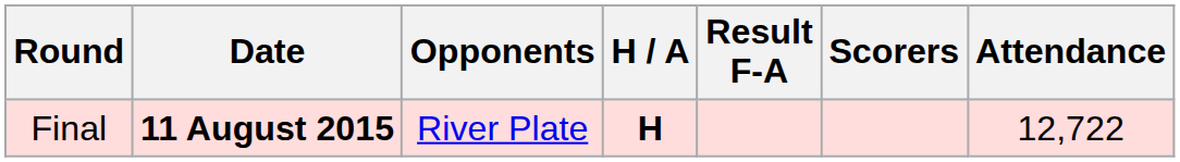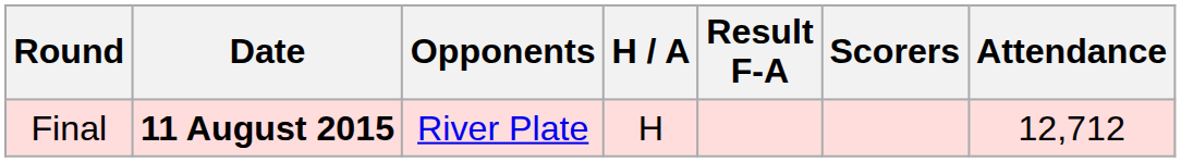 <table class="wikitable" style="text-align:center">
 <tr>
 <th>Round</th>
 <th>Date</th>
 <th>Opponents</th>
 <th>H / A</th>
 <th>Result<br>F-A</th>
 <th>Scorers</th>
 <th>Attendance</th>
 </tr>
 <tr bgcolor="#ffdddd">
 <td>Final</td>
 <td><strong>11 August 2015</strong></td>
 <td><a href='#'>River Plate</a></td>
-<td><strong>H</strong></td>
+<td>H</td>
 <td></td>
 <td></td>
-<td>12,722</td>
+<td>12,712</td>
 </tr>
 </table>
